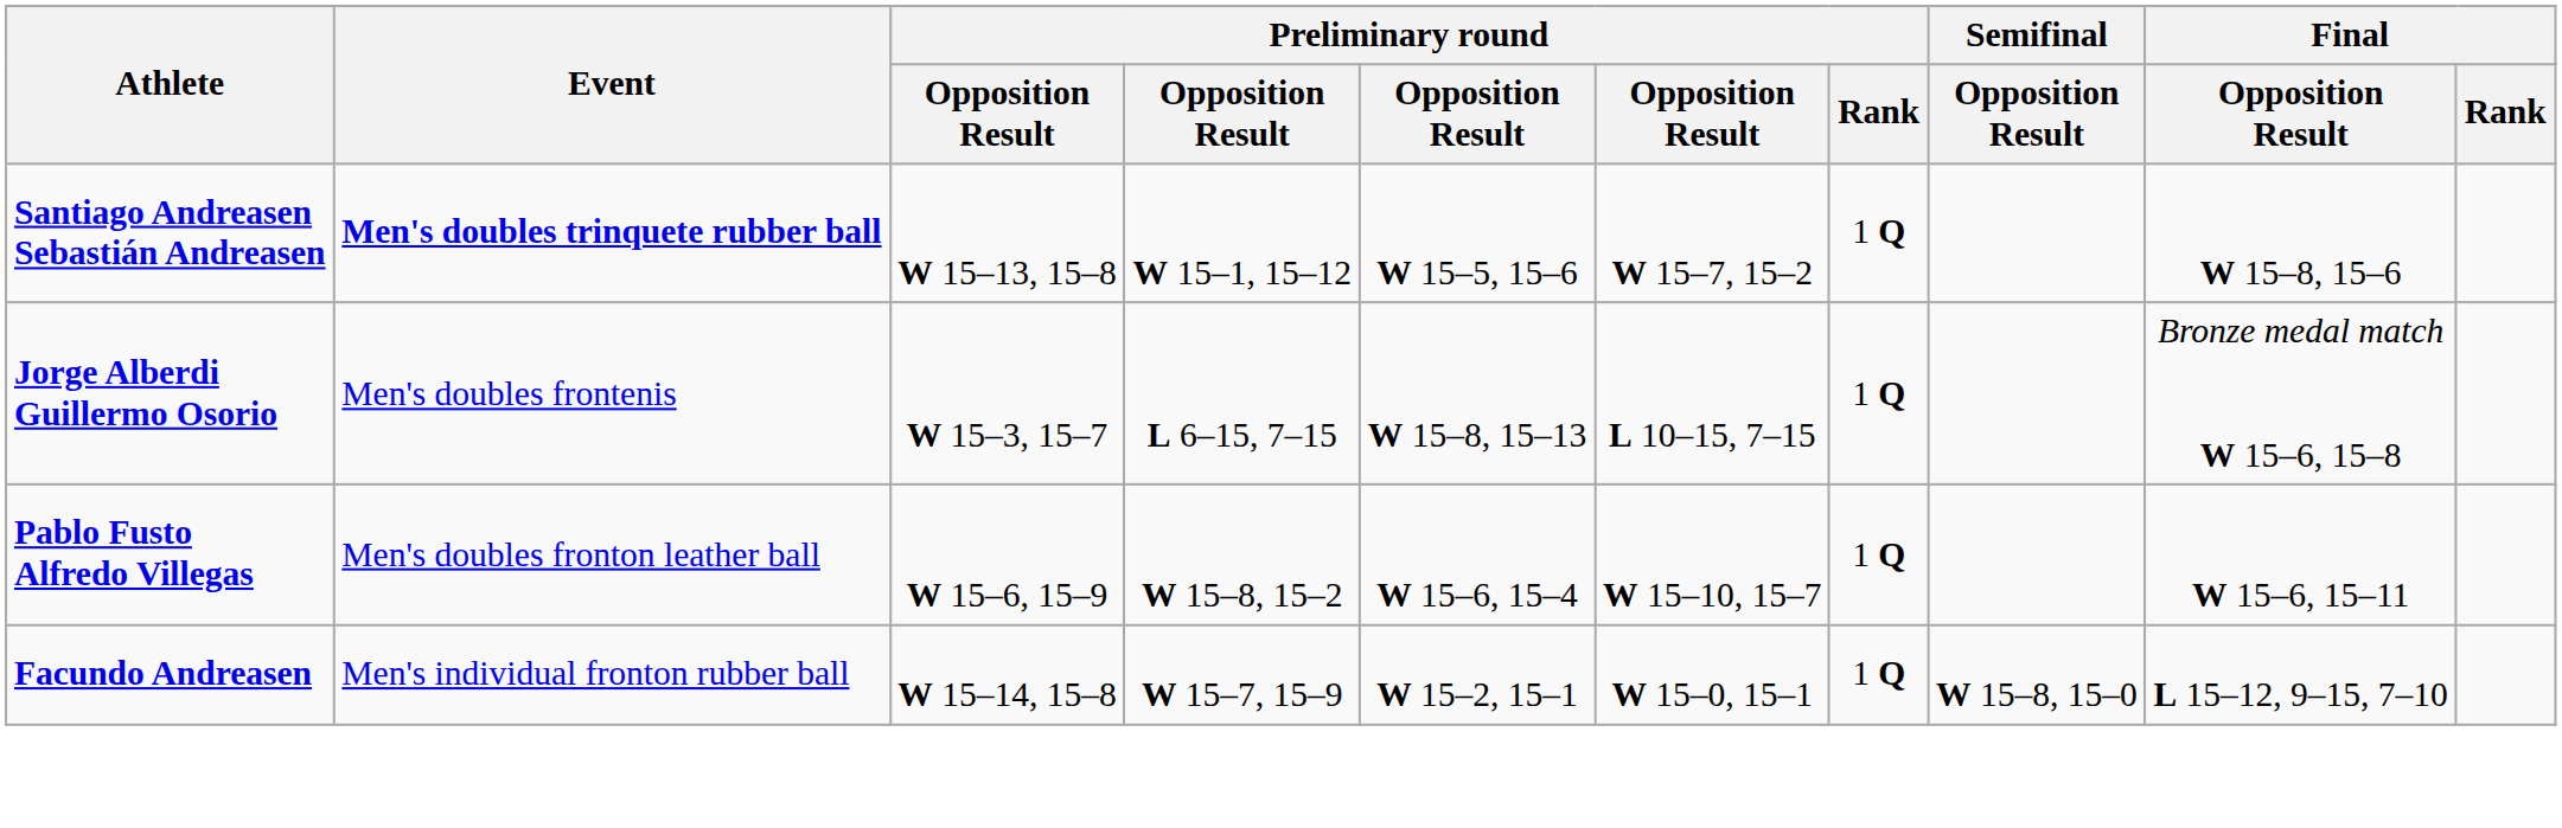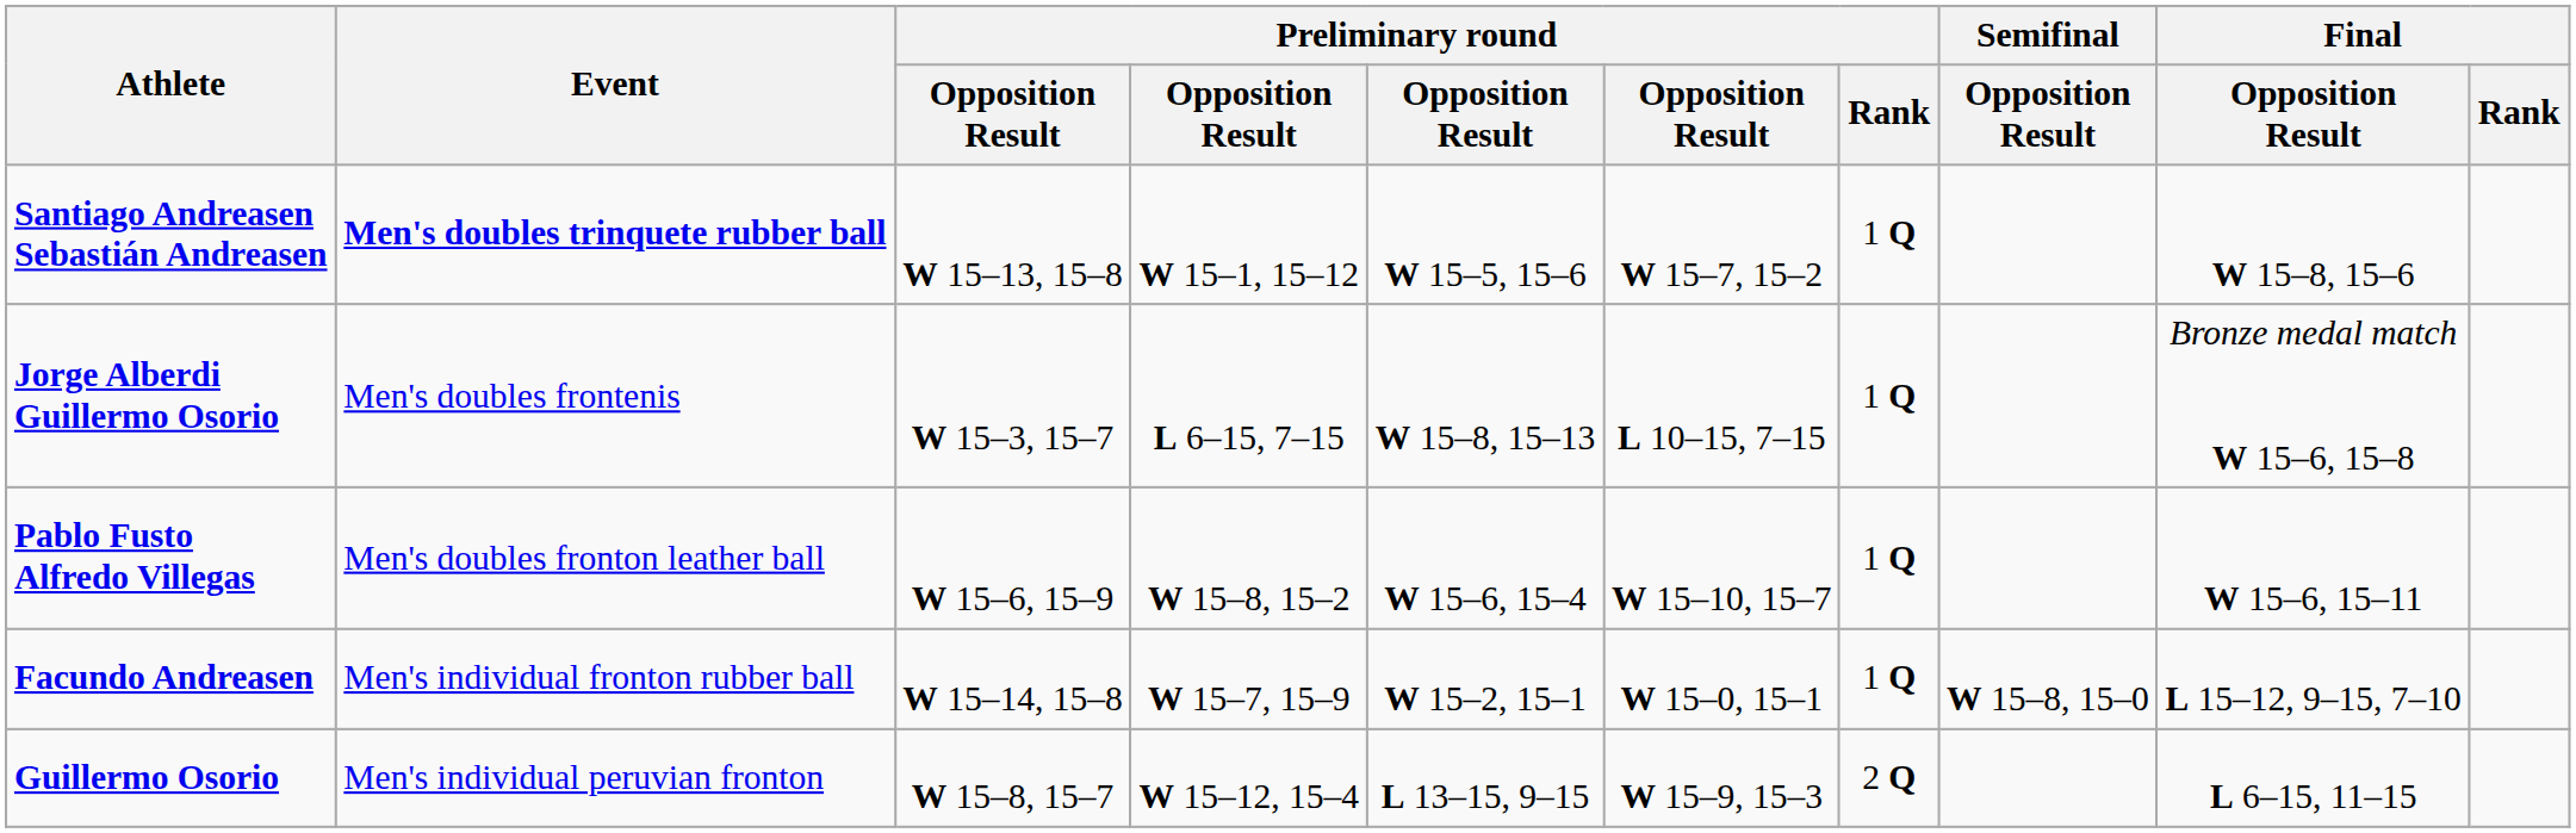 <table class="wikitable" style="font-size:90%">
 <tr>
 <th rowspan="2">Athlete</th>
 <th rowspan="2">Event</th>
 <th colspan="5">Preliminary round</th>
 <th>Semifinal</th>
 <th colspan=2>Final</th>
 </tr>
 <tr>
 <th>Opposition<br>Result</th>
 <th>Opposition<br>Result</th>
 <th>Opposition<br>Result</th>
 <th>Opposition<br>Result</th>
 <th>Rank</th>
 <th>Opposition<br>Result</th>
 <th>Opposition<br>Result</th>
 <th>Rank</th>
 </tr>
 <tr style="text-align:center">
 <td style="text-align:left"><strong><a href='#'>Santiago Andreasen</a><br><a href='#'>Sebastián Andreasen</a></strong></td>
 <td style="text-align:left"><strong><a href='#'>Men's doubles trinquete rubber ball</a></strong></td>
 <td><br><br><strong>W</strong> 15–13, 15–8</td>
 <td><br><br><strong>W</strong> 15–1, 15–12</td>
 <td><br><br><strong>W</strong> 15–5, 15–6</td>
 <td><br><br><strong>W</strong> 15–7, 15–2</td>
 <td>1 <strong>Q</strong></td>
 <td></td>
 <td><br><br><strong>W</strong> 15–8, 15–6</td>
 <td></td>
 </tr>
 <tr style="text-align:center">
 <td style="text-align:left"><strong><a href='#'>Jorge Alberdi</a><br><a href='#'>Guillermo Osorio</a></strong></td>
 <td style="text-align:left"><a href='#'>Men's doubles frontenis</a></td>
 <td><br><br><strong>W</strong> 15–3, 15–7</td>
 <td><br><br><strong>L</strong> 6–15, 7–15</td>
 <td><br><br><strong>W</strong> 15–8, 15–13</td>
 <td><br><br><strong>L</strong> 10–15, 7–15</td>
 <td>1 <strong>Q</strong></td>
 <td></td>
 <td><em>Bronze medal match</em><br><br><br><strong>W</strong> 15–6, 15–8</td>
 <td></td>
 </tr>
 <tr style="text-align:center">
 <td style="text-align:left"><strong><a href='#'>Pablo Fusto</a><br><a href='#'>Alfredo Villegas</a></strong></td>
 <td style="text-align:left"><a href='#'>Men's doubles fronton leather ball</a></td>
 <td><br><br><strong>W</strong> 15–6, 15–9</td>
 <td><br><br><strong>W</strong> 15–8, 15–2</td>
 <td><br><br><strong>W</strong> 15–6, 15–4</td>
 <td><br><br><strong>W</strong> 15–10, 15–7</td>
 <td>1 <strong>Q</strong></td>
 <td></td>
 <td><br><br><strong>W</strong> 15–6, 15–11</td>
 <td></td>
 </tr>
 <tr style="text-align:center">
 <td style="text-align:left"><strong><a href='#'>Facundo Andreasen</a></strong></td>
 <td style="text-align:left"><a href='#'>Men's individual fronton rubber ball</a></td>
 <td><br><strong>W</strong> 15–14, 15–8</td>
 <td><br><strong>W</strong> 15–7, 15–9</td>
 <td><br><strong>W</strong> 15–2, 15–1</td>
 <td><br><strong>W</strong> 15–0, 15–1</td>
 <td>1 <strong>Q</strong></td>
 <td><br><strong>W</strong> 15–8, 15–0</td>
 <td><br><strong>L</strong> 15–12, 9–15, 7–10</td>
 <td></td>
 </tr>
+<tr style="text-align:center">
+<td style="text-align:left"><strong><a href='#'>Guillermo Osorio</a></strong></td>
+<td style="text-align:left"><a href='#'>Men's individual peruvian fronton</a></td>
+<td><br><strong>W</strong> 15–8, 15–7</td>
+<td><br><strong>W</strong> 15–12, 15–4</td>
+<td><br><strong>L</strong> 13–15, 9–15</td>
+<td><br><strong>W</strong> 15–9, 15–3</td>
+<td>2 <strong>Q</strong></td>
+<td></td>
+<td><br><strong>L</strong> 6–15, 11–15</td>
+<td></td>
+</tr>
 </table>
